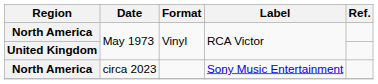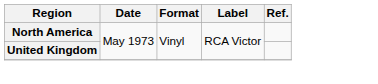 <table class="wikitable plainrowheaders">
 <tr>
 <th scope="col">Region</th>
 <th scope="col">Date</th>
 <th scope="col">Format</th>
 <th scope="col">Label</th>
 <th scope="col">Ref.</th>
 </tr>
 <tr>
 <th scope="row">North America</th>
 <td rowspan="2">May 1973</td>
 <td rowspan="2">Vinyl</td>
 <td rowspan="2">RCA Victor</td>
 <td></td>
 </tr>
 <tr>
 <th scope="row">United Kingdom</th>
 <td></td>
 </tr>
 <tr>
-<th scope="row">North America</th>
-<td>circa 2023</td>
-<td></td>
-<td><a href='#'>Sony Music Entertainment</a></td>
-<td></td>
-</tr>
-<tr>
 </tr>
 </table>
